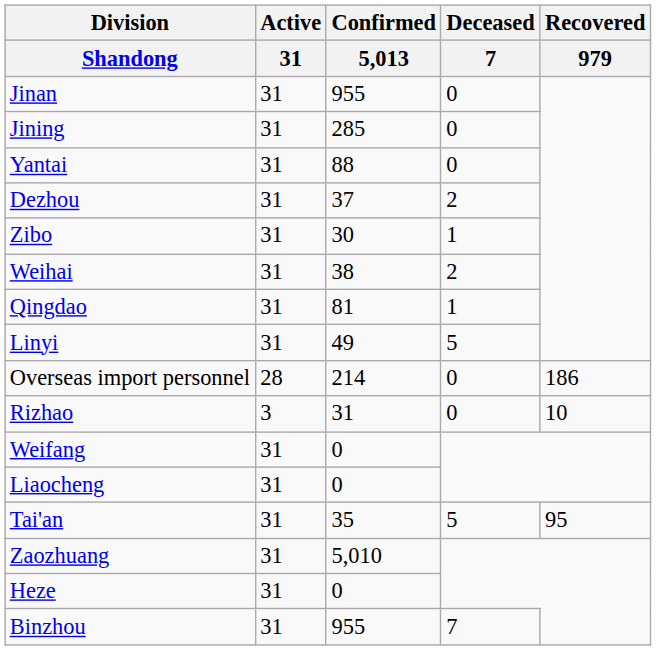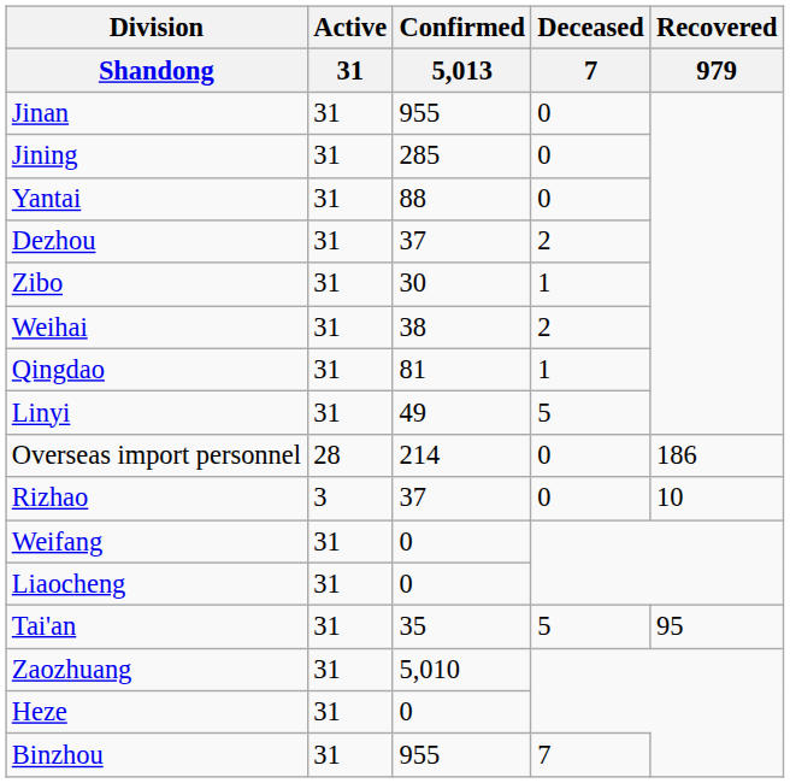 <table class="wikitable sortable" align="right">
 <tr>
 <th>Division</th>
 <th>Active</th>
 <th>Confirmed</th>
 <th>Deceased</th>
 <th>Recovered</th>
 </tr>
 <tr>
 <th><a href='#'>Shandong</a></th>
 <th>31</th>
 <th>5,013</th>
 <th>7</th>
 <th>979</th>
 </tr>
 <tr>
 <td><a href='#'>Jinan</a></td>
 <td>31</td>
 <td>955</td>
 <td>0</td>
 </tr>
 <tr>
 <td><a href='#'>Jining</a></td>
 <td>31</td>
 <td>285</td>
 <td>0</td>
 </tr>
 <tr>
 <td><a href='#'>Yantai</a></td>
 <td>31</td>
 <td>88</td>
 <td>0</td>
 </tr>
 <tr>
 <td><a href='#'>Dezhou</a></td>
 <td>31</td>
 <td>37</td>
 <td>2</td>
 </tr>
 <tr>
 <td><a href='#'>Zibo</a></td>
 <td>31</td>
 <td>30</td>
 <td>1</td>
 </tr>
 <tr>
 <td><a href='#'>Weihai</a></td>
 <td>31</td>
 <td>38</td>
 <td>2</td>
 </tr>
 <tr>
 <td><a href='#'>Qingdao</a></td>
 <td>31</td>
 <td>81</td>
 <td>1</td>
 </tr>
 <tr>
 <td><a href='#'>Linyi</a></td>
 <td>31</td>
 <td>49</td>
 <td>5</td>
 </tr>
 <tr>
 <td>Overseas import personnel</td>
 <td>28</td>
 <td>214</td>
 <td>0</td>
 <td>186</td>
 </tr>
 <tr>
 <td><a href='#'>Rizhao</a></td>
 <td>3</td>
-<td>31</td>
+<td>37</td>
 <td>0</td>
 <td>10</td>
 </tr>
 <tr>
 <td><a href='#'>Weifang</a></td>
 <td>31</td>
 <td>0</td>
 </tr>
 <tr>
 <td><a href='#'>Liaocheng</a></td>
 <td>31</td>
 <td>0</td>
 </tr>
 <tr>
 <td><a href='#'>Tai'an</a></td>
 <td>31</td>
 <td>35</td>
 <td>5</td>
 <td>95</td>
 </tr>
 <tr>
 <td><a href='#'>Zaozhuang</a></td>
 <td>31</td>
 <td>5,010</td>
 </tr>
 <tr>
 <td><a href='#'>Heze</a></td>
 <td>31</td>
 <td>0</td>
 </tr>
 <tr>
 <td><a href='#'>Binzhou</a></td>
 <td>31</td>
 <td>955</td>
 <td>7</td>
 </tr>
 </table>
